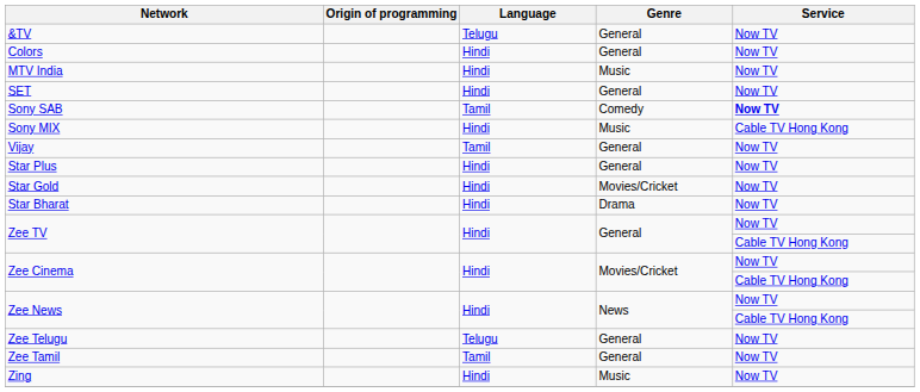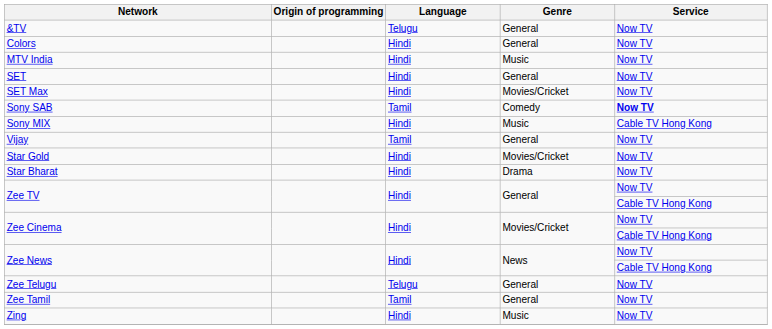 <table class="wikitable sortable">
 <tr>
 <th width=35%>Network</th>
 <th width=15%>Origin of programming</th>
 <th width=15%>Language</th>
 <th width=15%>Genre</th>
 <th width=20%>Service</th>
 </tr>
 <tr>
 <td><a href='#'>&TV</a></td>
 <td></td>
 <td><a href='#'>Telugu</a></td>
 <td>General</td>
 <td><a href='#'>Now TV</a></td>
 </tr>
 <tr>
 <td><a href='#'>Colors</a></td>
 <td></td>
 <td><a href='#'>Hindi</a></td>
 <td>General</td>
 <td><a href='#'>Now TV</a></td>
 </tr>
 <tr>
 <td><a href='#'>MTV India</a></td>
 <td></td>
 <td><a href='#'>Hindi</a></td>
 <td>Music</td>
 <td><a href='#'>Now TV</a></td>
 </tr>
 <tr>
 <td><a href='#'>SET</a></td>
 <td></td>
 <td><a href='#'>Hindi</a></td>
 <td>General</td>
 <td><a href='#'>Now TV</a></td>
 </tr>
 <tr>
+<td><a href='#'>SET Max</a></td>
+<td></td>
+<td><a href='#'>Hindi</a></td>
+<td>Movies/Cricket</td>
+<td><a href='#'>Now TV</a></td>
+</tr>
+<tr>
 <td><a href='#'>Sony SAB</a></td>
 <td></td>
 <td><a href='#'>Tamil</a></td>
 <td>Comedy</td>
 <td><strong><a href='#'>Now TV</a></strong></td>
 </tr>
 <tr>
 <td><a href='#'>Sony MIX</a></td>
 <td></td>
 <td><a href='#'>Hindi</a></td>
 <td>Music</td>
 <td><a href='#'>Cable TV Hong Kong</a></td>
 </tr>
 <tr>
 <td><a href='#'>Vijay</a></td>
 <td></td>
 <td><a href='#'>Tamil</a></td>
-<td>General</td>
-<td><a href='#'>Now TV</a></td>
-</tr>
-<tr>
-<td><a href='#'>Star Plus</a></td>
-<td></td>
-<td><a href='#'>Hindi</a></td>
 <td>General</td>
 <td><a href='#'>Now TV</a></td>
 </tr>
 <tr>
 <td><a href='#'>Star Gold</a></td>
 <td></td>
 <td><a href='#'>Hindi</a></td>
 <td>Movies/Cricket</td>
 <td><a href='#'>Now TV</a></td>
 </tr>
 <tr>
 <td><a href='#'>Star Bharat</a></td>
 <td></td>
 <td><a href='#'>Hindi</a></td>
 <td>Drama</td>
 <td><a href='#'>Now TV</a></td>
 </tr>
 <tr>
 <td rowspan=2><a href='#'>Zee TV</a></td>
 <td rowspan=2></td>
 <td rowspan=2><a href='#'>Hindi</a></td>
 <td rowspan=2>General</td>
 <td><a href='#'>Now TV</a></td>
 </tr>
 <tr>
 <td><a href='#'>Cable TV Hong Kong</a></td>
 </tr>
 <tr>
 <td rowspan=2><a href='#'>Zee Cinema</a></td>
 <td rowspan=2></td>
 <td rowspan=2><a href='#'>Hindi</a></td>
 <td rowspan=2>Movies/Cricket</td>
 <td><a href='#'>Now TV</a></td>
 </tr>
 <tr>
 <td><a href='#'>Cable TV Hong Kong</a></td>
 </tr>
 <tr>
 <td rowspan=2><a href='#'>Zee News</a></td>
 <td rowspan=2></td>
 <td rowspan=2><a href='#'>Hindi</a></td>
 <td rowspan=2>News</td>
 <td><a href='#'>Now TV</a></td>
 </tr>
 <tr>
 <td><a href='#'>Cable TV Hong Kong</a></td>
 </tr>
 <tr>
 <td><a href='#'>Zee Telugu</a></td>
 <td></td>
 <td><a href='#'>Telugu</a></td>
 <td>General</td>
 <td><a href='#'>Now TV</a></td>
 </tr>
 <tr>
 <td><a href='#'>Zee Tamil</a></td>
 <td></td>
 <td><a href='#'>Tamil</a></td>
 <td>General</td>
 <td><a href='#'>Now TV</a></td>
 </tr>
 <tr>
 <td><a href='#'>Zing</a></td>
 <td></td>
 <td><a href='#'>Hindi</a></td>
 <td>Music</td>
 <td><a href='#'>Now TV</a></td>
 </tr>
 <tr>
 </tr>
 </table>
